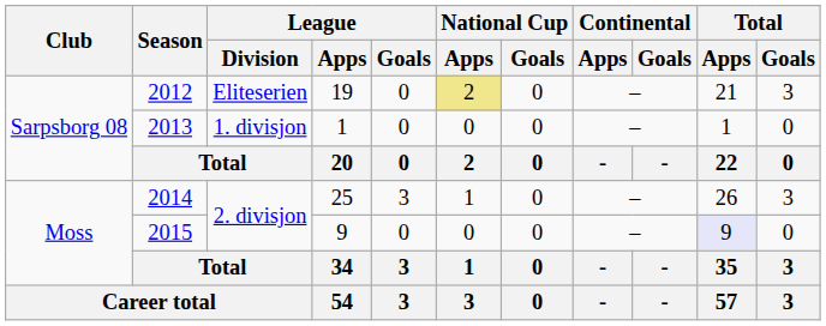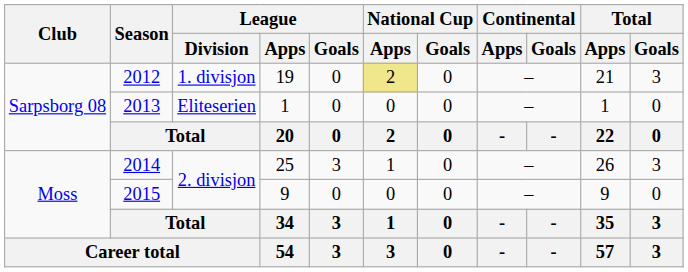 <table class="wikitable" style="text-align: center;">
 <tr>
 <th rowspan="2">Club</th>
 <th rowspan="2">Season</th>
 <th colspan="3">League</th>
 <th colspan="2">National Cup</th>
 <th colspan="2">Continental</th>
 <th colspan="2">Total</th>
 </tr>
 <tr>
 <th>Division</th>
 <th>Apps</th>
 <th>Goals</th>
 <th>Apps</th>
 <th>Goals</th>
 <th>Apps</th>
 <th>Goals</th>
 <th>Apps</th>
 <th>Goals</th>
 </tr>
 <tr>
 <td rowspan="3" valign="center"><a href='#'>Sarpsborg 08</a></td>
 <td><a href='#'>2012</a></td>
-<td valign="center"><a href='#'>Eliteserien</a></td>
+<td valign="center"><a href='#'>1. divisjon</a></td>
 <td>19</td>
 <td>0</td>
 <td style="background: khaki;">2</td>
 <td>0</td>
 <td colspan="2">–</td>
 <td>21</td>
 <td>3</td>
 </tr>
 <tr>
 <td><a href='#'>2013</a></td>
-<td valign="center"><a href='#'>1. divisjon</a></td>
+<td valign="center"><a href='#'>Eliteserien</a></td>
 <td>1</td>
 <td>0</td>
 <td>0</td>
 <td>0</td>
 <td colspan="2">–</td>
 <td>1</td>
 <td>0</td>
 </tr>
 <tr>
 <th colspan="2">Total</th>
 <th>20</th>
 <th>0</th>
 <th>2</th>
 <th>0</th>
 <th>-</th>
 <th>-</th>
 <th>22</th>
 <th>0</th>
 </tr>
 <tr>
 <td rowspan="3" valign="center"><a href='#'>Moss</a></td>
 <td><a href='#'>2014</a></td>
 <td rowspan="2" valign="center"><a href='#'>2. divisjon</a></td>
 <td>25</td>
 <td>3</td>
 <td>1</td>
 <td>0</td>
 <td colspan="2">–</td>
 <td>26</td>
 <td>3</td>
 </tr>
 <tr>
 <td><a href='#'>2015</a></td>
 <td>9</td>
 <td>0</td>
 <td>0</td>
 <td>0</td>
 <td colspan="2">–</td>
-<td style="background: lavender;">9</td>
+<td>9</td>
 <td>0</td>
 </tr>
 <tr>
 <th colspan="2">Total</th>
 <th>34</th>
 <th>3</th>
 <th>1</th>
 <th>0</th>
 <th>-</th>
 <th>-</th>
 <th>35</th>
 <th>3</th>
 </tr>
 <tr>
 <th colspan="3">Career total</th>
 <th>54</th>
 <th>3</th>
 <th>3</th>
 <th>0</th>
 <th>-</th>
 <th>-</th>
 <th>57</th>
 <th>3</th>
 </tr>
 </table>
